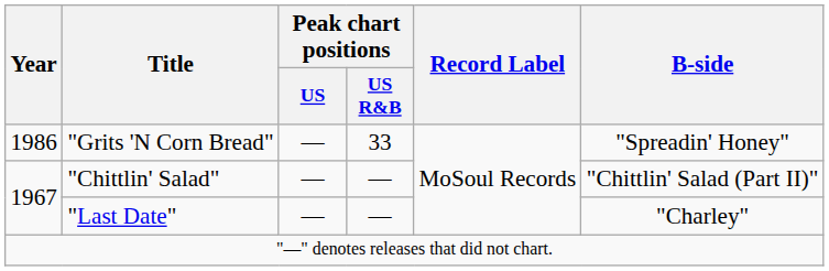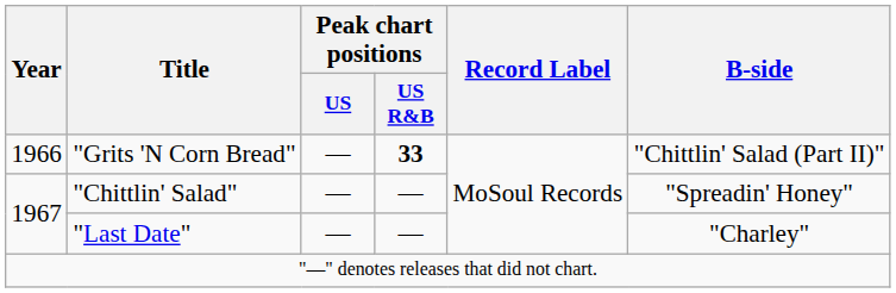 <table class="wikitable" style=text-align:center;>
 <tr>
 <th rowspan="2">Year</th>
 <th rowspan="2">Title</th>
 <th colspan="2">Peak chart<br>positions</th>
 <th rowspan="2"><a href='#'>Record Label</a></th>
 <th rowspan="2"><a href='#'>B-side</a></th>
 </tr>
 <tr style="font-size:smaller;">
 <th width=40 align=centre><a href='#'>US</a><br></th>
 <th width=40 align=centre><a href='#'>US<br>R&B</a><br></th>
 </tr>
 <tr>
-<td rowspan="1">1986</td>
+<td rowspan="1">1966</td>
 <td align=left>"Grits 'N Corn Bread"</td>
 <td>—</td>
-<td>33</td>
+<td><strong>33</strong></td>
 <td rowspan="3">MoSoul Records</td>
-<td>"Spreadin' Honey"</td>
+<td>"Chittlin' Salad (Part II)"</td>
 </tr>
 <tr>
 <td rowspan="2">1967</td>
 <td align=left>"Chittlin' Salad"</td>
 <td>—</td>
 <td>—</td>
-<td>"Chittlin' Salad (Part II)"</td>
+<td>"Spreadin' Honey"</td>
 </tr>
 <tr>
 <td align=left>"<a href='#'>Last Date</a>"</td>
 <td>—</td>
 <td>—</td>
 <td>"Charley"</td>
 </tr>
 <tr>
 <td colspan="6" style="text-align:center; font-size:9pt;">"—" denotes releases that did not chart.</td>
 </tr>
 </table>
